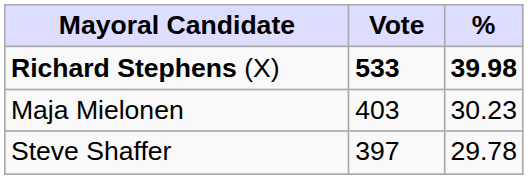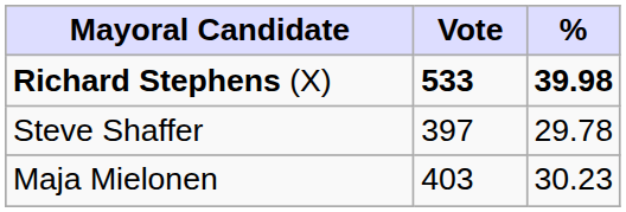 <table class="wikitable">
 <tr>
 <th style="background:#ddf; width:200px;">Mayoral Candidate</th>
 <th style="background:#ddf; width:50px;">Vote</th>
 <th style="background:#ddf; width:30px;">%</th>
 </tr>
 <tr>
 <td><strong>Richard Stephens</strong> (X)</td>
 <td><strong>533</strong></td>
 <td><strong>39.98</strong></td>
 </tr>
 <tr>
+<td>Steve Shaffer</td>
+<td>397</td>
+<td>29.78</td>
+</tr>
+<tr>
 <td>Maja Mielonen</td>
 <td>403</td>
 <td>30.23</td>
 </tr>
-<tr>
-<td>Steve Shaffer</td>
-<td>397</td>
-<td>29.78</td>
-</tr>
 </table>
